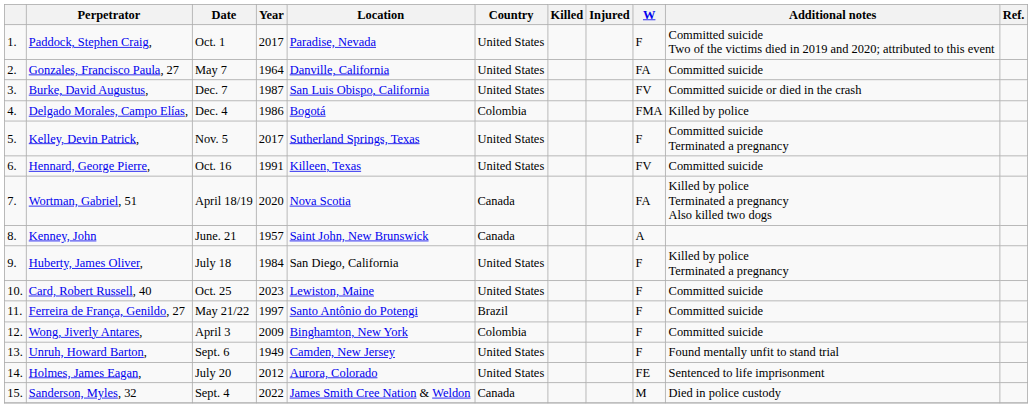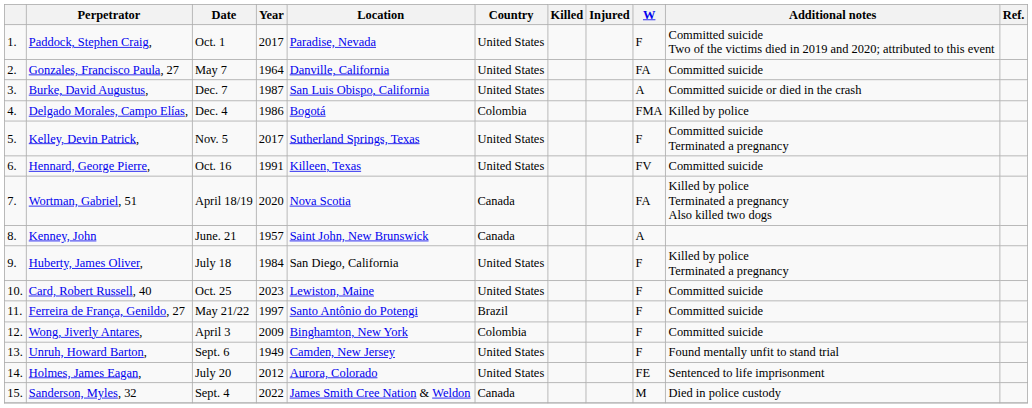 <table class="wikitable sortable" style="width:100%; font-size:96%;">
 <tr>
 <th></th>
 <th>Perpetrator</th>
 <th>Date</th>
 <th>Year</th>
 <th>Location</th>
 <th>Country</th>
 <th>Killed</th>
 <th>Injured</th>
 <th><a href='#'>W</a></th>
 <th>Additional notes</th>
 <th class="unsortable">Ref.</th>
 </tr>
 <tr>
 <td>1.</td>
 <td><a href='#'>Paddock, Stephen Craig</a>, </td>
 <td> Oct. 1</td>
 <td>2017</td>
 <td><a href='#'>Paradise, Nevada</a></td>
 <td>United States</td>
 <td></td>
 <td> </td>
 <td>F</td>
 <td>Committed suicide<br>Two of the victims died in 2019 and 2020; attributed to this event</td>
 <td></td>
 </tr>
 <tr>
 <td>2.</td>
 <td><a href='#'>Gonzales, Francisco Paula</a>, 27</td>
 <td> May 7</td>
 <td>1964</td>
 <td><a href='#'>Danville, California</a></td>
 <td>United States</td>
 <td></td>
 <td> </td>
 <td>FA</td>
 <td>Committed suicide</td>
 <td></td>
 </tr>
 <tr>
 <td>3.</td>
 <td><a href='#'>Burke, David Augustus</a>, </td>
 <td> Dec. 7</td>
 <td>1987</td>
 <td><a href='#'>San Luis Obispo, California</a></td>
 <td>United States</td>
 <td></td>
 <td> </td>
-<td>FV</td>
+<td>A</td>
 <td>Committed suicide or died in the crash</td>
 <td></td>
 </tr>
 <tr>
 <td>4.</td>
 <td><a href='#'>Delgado Morales, Campo Elías</a>, </td>
 <td> Dec. 4</td>
 <td>1986</td>
 <td><a href='#'>Bogotá</a></td>
 <td>Colombia</td>
 <td></td>
 <td></td>
 <td>FMA</td>
 <td>Killed by police</td>
 <td></td>
 </tr>
 <tr>
 <td>5.</td>
 <td><a href='#'>Kelley, Devin Patrick</a>, </td>
 <td> Nov. 5</td>
 <td>2017</td>
 <td><a href='#'>Sutherland Springs, Texas</a></td>
 <td>United States</td>
 <td></td>
 <td></td>
 <td>F</td>
 <td>Committed suicide <br> Terminated a pregnancy</td>
 <td></td>
 </tr>
 <tr>
 <td>6.</td>
 <td><a href='#'>Hennard, George Pierre</a>, </td>
 <td> Oct. 16</td>
 <td>1991</td>
 <td><a href='#'>Killeen, Texas</a></td>
 <td>United States</td>
 <td></td>
 <td></td>
 <td>FV</td>
 <td>Committed suicide</td>
 <td></td>
 </tr>
 <tr>
 <td>7.</td>
 <td><a href='#'>Wortman, Gabriel</a>, 51</td>
 <td> April 18/19</td>
 <td>2020</td>
 <td><a href='#'>Nova Scotia</a></td>
 <td>Canada</td>
 <td></td>
 <td></td>
 <td>FA</td>
 <td>Killed by police<br>Terminated a pregnancy<br>Also killed two dogs</td>
 <td></td>
 </tr>
 <tr>
 <td>8.</td>
 <td><a href='#'>Kenney, John</a></td>
 <td> June. 21</td>
 <td>1957</td>
 <td><a href='#'>Saint John, New Brunswick</a></td>
 <td>Canada</td>
 <td></td>
 <td></td>
 <td>A</td>
 <td></td>
 <td></td>
 </tr>
 <tr>
 <td>9.</td>
 <td><a href='#'>Huberty, James Oliver</a>, </td>
 <td> July 18</td>
 <td>1984</td>
 <td>San Diego, California</td>
 <td>United States</td>
 <td></td>
 <td></td>
 <td>F</td>
 <td>Killed by police <br> Terminated a pregnancy</td>
 <td></td>
 </tr>
 <tr>
 <td>10.</td>
 <td><a href='#'>Card, Robert Russell</a>, 40</td>
 <td> Oct. 25</td>
 <td>2023</td>
 <td><a href='#'>Lewiston, Maine</a></td>
 <td>United States</td>
 <td></td>
 <td></td>
 <td>F</td>
 <td>Committed suicide</td>
 <td></td>
 </tr>
 <tr>
 <td>11.</td>
 <td><a href='#'>Ferreira de França, Genildo</a>, 27</td>
 <td> May 21/22</td>
 <td>1997</td>
 <td><a href='#'>Santo Antônio do Potengi</a></td>
 <td>Brazil</td>
 <td></td>
 <td></td>
 <td>F</td>
 <td>Committed suicide</td>
 <td></td>
 </tr>
 <tr>
 <td>12.</td>
 <td><a href='#'>Wong, Jiverly Antares</a>, </td>
 <td> April 3</td>
 <td>2009</td>
 <td><a href='#'>Binghamton, New York</a></td>
 <td>Colombia</td>
 <td></td>
 <td></td>
 <td>F</td>
 <td>Committed suicide</td>
 <td></td>
 </tr>
 <tr>
 <td>13.</td>
 <td><a href='#'>Unruh, Howard Barton</a>, </td>
 <td> Sept. 6</td>
 <td>1949</td>
 <td><a href='#'>Camden, New Jersey</a></td>
 <td>United States</td>
 <td></td>
 <td></td>
 <td>F</td>
 <td>Found mentally unfit to stand trial</td>
 <td></td>
 </tr>
 <tr>
 <td>14.</td>
 <td><a href='#'>Holmes, James Eagan</a>, </td>
 <td> July 20</td>
 <td>2012</td>
 <td><a href='#'>Aurora, Colorado</a></td>
 <td>United States</td>
 <td></td>
 <td></td>
 <td>FE</td>
 <td>Sentenced to life imprisonment</td>
 <td></td>
 </tr>
 <tr>
 <td>15.</td>
 <td><a href='#'>Sanderson, Myles</a>, 32</td>
 <td> Sept. 4</td>
 <td>2022</td>
 <td><a href='#'>James Smith Cree Nation</a> & <a href='#'>Weldon</a></td>
 <td>Canada</td>
 <td></td>
 <td></td>
 <td>M</td>
 <td>Died in police custody</td>
 <td></td>
 </tr>
 <tr>
 </tr>
 </table>
